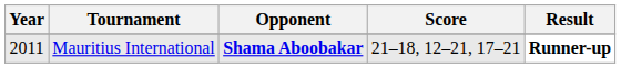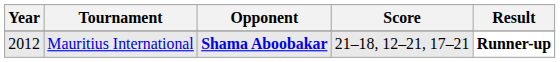 <table class="sortable wikitable" style="font-size: 90%;">
 <tr>
 <th>Year</th>
 <th>Tournament</th>
 <th>Opponent</th>
 <th>Score</th>
 <th>Result</th>
 </tr>
 <tr>
 </tr>
 <tr style="background:#E9E9E9">
-<td align="center">2011</td>
+<td align="center">2012</td>
 <td align="left"><a href='#'>Mauritius International</a></td>
 <td align="left"><strong> <a href='#'>Shama Aboobakar</a></strong></td>
 <td align="left">21–18, 12–21, 17–21</td>
 <td style="text-align:left; background:white"> <strong>Runner-up</strong></td>
 </tr>
 </table>
